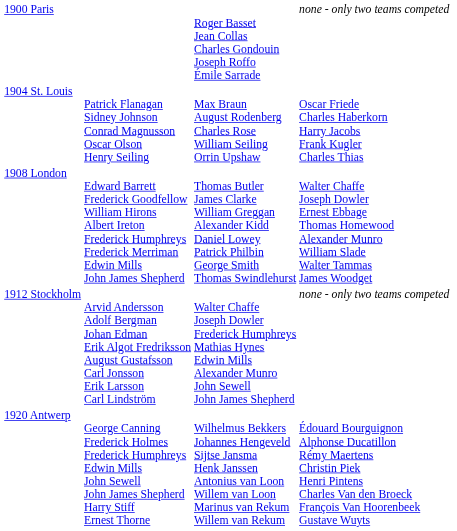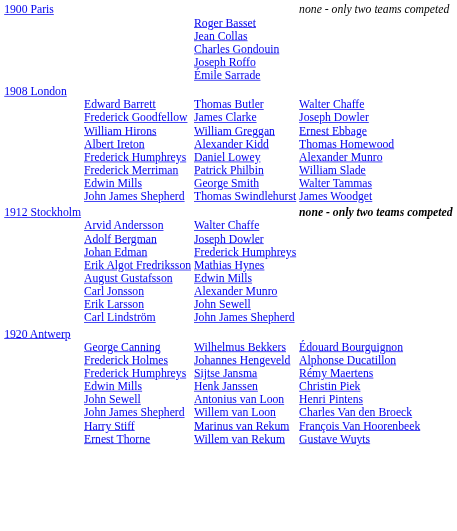 <table>
 <tr valign="top">
 <td><a href='#'>1900 Paris</a><br></td>
 <td><br><br><br><br><br><br></td>
 <td><br><a href='#'>Roger Basset</a><br><a href='#'>Jean Collas</a><br><a href='#'>Charles Gondouin</a><br><a href='#'>Joseph Roffo</a><br> <a href='#'>Émile Sarrade</a><br></td>
 <td><em>none - only two teams competed</em></td>
-</tr>
-<tr valign="top">
-<td><a href='#'>1904 St. Louis</a><br></td>
-<td><br><a href='#'>Patrick Flanagan</a><br><a href='#'>Sidney Johnson</a><br><a href='#'>Conrad Magnusson</a><br><a href='#'>Oscar Olson</a><br><a href='#'>Henry Seiling</a></td>
-<td><br><a href='#'>Max Braun</a><br><a href='#'>August Rodenberg</a><br><a href='#'>Charles Rose</a><br><a href='#'>William Seiling</a><br><a href='#'>Orrin Upshaw</a></td>
-<td><br><a href='#'>Oscar Friede</a><br><a href='#'>Charles Haberkorn</a><br><a href='#'>Harry Jacobs</a><br><a href='#'>Frank Kugler</a><br><a href='#'>Charles Thias</a></td>
 </tr>
 <tr valign="top">
 <td><a href='#'>1908 London</a><br></td>
 <td><br><a href='#'>Edward Barrett</a><br><a href='#'>Frederick Goodfellow</a><br><a href='#'>William Hirons</a><br><a href='#'>Albert Ireton</a><br><a href='#'>Frederick Humphreys</a><br><a href='#'>Frederick Merriman</a><br><a href='#'>Edwin Mills</a><br><a href='#'>John James Shepherd</a></td>
 <td><br><a href='#'>Thomas Butler</a><br><a href='#'>James Clarke</a><br><a href='#'>William Greggan</a><br><a href='#'>Alexander Kidd</a><br><a href='#'>Daniel Lowey</a><br><a href='#'>Patrick Philbin</a><br><a href='#'>George Smith</a><br><a href='#'>Thomas Swindlehurst</a></td>
 <td><br><a href='#'>Walter Chaffe</a><br><a href='#'>Joseph Dowler</a><br><a href='#'>Ernest Ebbage</a><br><a href='#'>Thomas Homewood</a><br><a href='#'>Alexander Munro</a><br><a href='#'>William Slade</a><br><a href='#'>Walter Tammas</a><br><a href='#'>James Woodget</a></td>
 </tr>
 <tr valign="top">
 <td><a href='#'>1912 Stockholm</a><br></td>
 <td><br><a href='#'>Arvid Andersson</a><br><a href='#'>Adolf Bergman</a><br><a href='#'>Johan Edman</a><br><a href='#'>Erik Algot Fredriksson</a><br><a href='#'>August Gustafsson</a><br><a href='#'>Carl Jonsson</a><br><a href='#'>Erik Larsson</a><br><a href='#'>Carl Lindström</a></td>
 <td><br><a href='#'>Walter Chaffe</a><br><a href='#'>Joseph Dowler</a><br><a href='#'>Frederick Humphreys</a><br><a href='#'>Mathias Hynes</a><br><a href='#'>Edwin Mills</a><br><a href='#'>Alexander Munro</a><br><a href='#'>John Sewell</a><br><a href='#'>John James Shepherd</a></td>
-<td><em>none - only two teams competed</em></td>
+<td><strong><em>none - only two teams competed</em></strong></td>
 </tr>
 <tr valign="top">
 <td><a href='#'>1920 Antwerp</a><br></td>
 <td><br><a href='#'>George Canning</a><br><a href='#'>Frederick Holmes</a><br><a href='#'>Frederick Humphreys</a><br><a href='#'>Edwin Mills</a><br><a href='#'>John Sewell</a><br><a href='#'>John James Shepherd</a><br><a href='#'>Harry Stiff</a><br><a href='#'>Ernest Thorne</a></td>
 <td><br><a href='#'>Wilhelmus Bekkers</a><br><a href='#'>Johannes Hengeveld</a><br><a href='#'>Sijtse Jansma</a><br><a href='#'>Henk Janssen</a><br><a href='#'>Antonius van Loon</a><br><a href='#'>Willem van Loon</a><br><a href='#'>Marinus van Rekum</a><br><a href='#'>Willem van Rekum</a></td>
 <td><br><a href='#'>Édouard Bourguignon</a><br><a href='#'>Alphonse Ducatillon</a><br><a href='#'>Rémy Maertens</a><br><a href='#'>Christin Piek</a><br><a href='#'>Henri Pintens</a><br><a href='#'>Charles Van den Broeck</a><br><a href='#'>François Van Hoorenbeek</a><br><a href='#'>Gustave Wuyts</a></td>
 </tr>
 </table>
